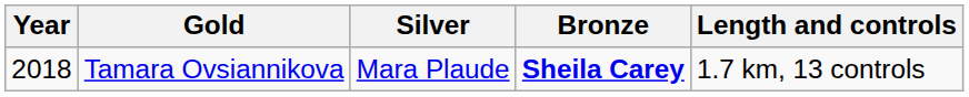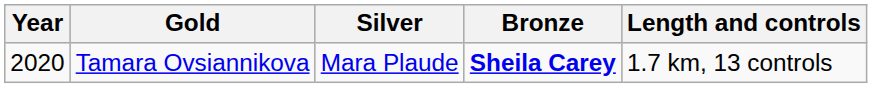 <table class="wikitable">
 <tr>
 <th>Year</th>
 <th>Gold</th>
 <th>Silver</th>
 <th>Bronze</th>
 <th>Length and controls</th>
 </tr>
 <tr>
-<td>2018</td>
+<td>2020</td>
 <td> <a href='#'>Tamara Ovsiannikova</a></td>
 <td> <a href='#'>Mara Plaude</a></td>
 <td><strong> <a href='#'>Sheila Carey</a></strong></td>
 <td>1.7 km, 13 controls</td>
 </tr>
 </table>
